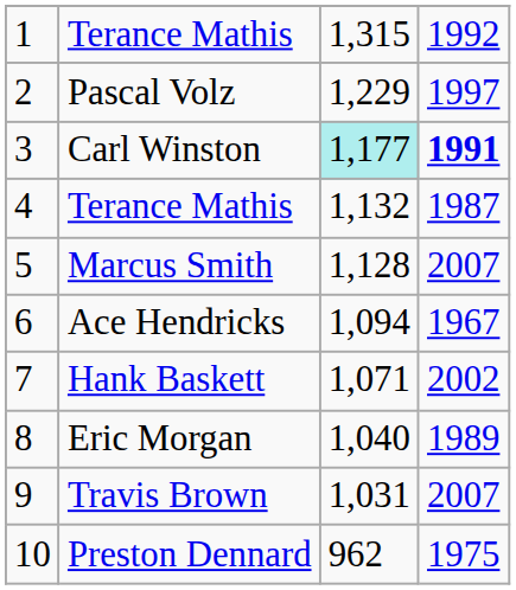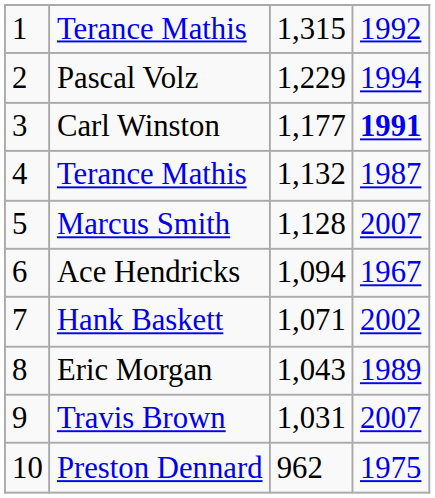 <table class="wikitable">
 <tr>
 </tr>
 <tr>
 <td>1</td>
 <td><a href='#'>Terance Mathis</a></td>
 <td>1,315</td>
 <td><a href='#'>1992</a></td>
 </tr>
 <tr>
 <td>2</td>
 <td>Pascal Volz</td>
 <td>1,229</td>
-<td><a href='#'>1997</a></td>
+<td><a href='#'>1994</a></td>
 </tr>
 <tr>
 <td>3</td>
 <td>Carl Winston</td>
-<td style="background: paleturquoise;">1,177</td>
+<td>1,177</td>
 <td><strong><a href='#'>1991</a></strong></td>
 </tr>
 <tr>
 <td>4</td>
 <td><a href='#'>Terance Mathis</a></td>
 <td>1,132</td>
 <td><a href='#'>1987</a></td>
 </tr>
 <tr>
 <td>5</td>
 <td><a href='#'>Marcus Smith</a></td>
 <td>1,128</td>
 <td><a href='#'>2007</a></td>
 </tr>
 <tr>
 <td>6</td>
 <td>Ace Hendricks</td>
 <td>1,094</td>
 <td><a href='#'>1967</a></td>
 </tr>
 <tr>
 <td>7</td>
 <td><a href='#'>Hank Baskett</a></td>
 <td>1,071</td>
 <td><a href='#'>2002</a></td>
 </tr>
 <tr>
 <td>8</td>
 <td>Eric Morgan</td>
-<td>1,040</td>
+<td>1,043</td>
 <td><a href='#'>1989</a></td>
 </tr>
 <tr>
 <td>9</td>
 <td><a href='#'>Travis Brown</a></td>
 <td>1,031</td>
 <td><a href='#'>2007</a></td>
 </tr>
 <tr>
 <td>10</td>
 <td><a href='#'>Preston Dennard</a></td>
 <td>962</td>
 <td><a href='#'>1975</a></td>
 </tr>
 </table>
